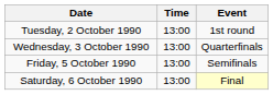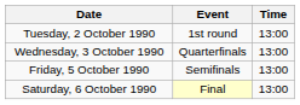 <table class = "wikitable" style="text-align:center;">
 <tr>
 <th width=220>Date</th>
+<th width=100>Event</th>
 <th width=50>Time</th>
-<th width=100>Event</th>
 </tr>
 <tr>
 <td>Tuesday, 2 October 1990</td>
+<td>1st round</td>
 <td>13:00</td>
-<td>1st round</td>
 </tr>
 <tr>
 <td>Wednesday, 3 October 1990</td>
+<td>Quarterfinals</td>
 <td>13:00</td>
-<td>Quarterfinals</td>
 </tr>
 <tr>
 <td>Friday, 5 October 1990</td>
+<td>Semifinals</td>
 <td>13:00</td>
-<td>Semifinals</td>
 </tr>
 <tr>
 <td>Saturday, 6 October 1990</td>
+<td bgcolor=ffffcc>Final</td>
 <td>13:00</td>
-<td bgcolor=ffffcc>Final</td>
 </tr>
 </table>
